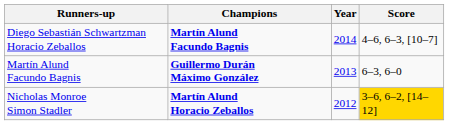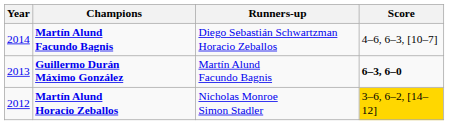 <table class="wikitable" style="font-size:90%">
 <tr>
+<th>Year</th>
+<th width="200">Champions</th>
 <th width="200">Runners-up</th>
-<th width="200">Champions</th>
-<th>Year</th>
 <th width="100">Score</th>
 </tr>
 <tr>
+<td><a href='#'>2014</a></td>
+<td> <strong><a href='#'>Martín Alund</a></strong><br> <strong><a href='#'>Facundo Bagnis</a></strong><br></td>
 <td> <a href='#'>Diego Sebastián Schwartzman</a><br> <a href='#'>Horacio Zeballos</a></td>
-<td> <strong><a href='#'>Martín Alund</a></strong><br> <strong><a href='#'>Facundo Bagnis</a></strong><br></td>
-<td><a href='#'>2014</a></td>
 <td>4–6, 6–3, [10–7]</td>
 </tr>
 <tr>
+<td><a href='#'>2013</a></td>
+<td> <strong><a href='#'>Guillermo Durán</a></strong><br> <strong><a href='#'>Máximo González</a></strong></td>
 <td> <a href='#'>Martín Alund</a><br> <a href='#'>Facundo Bagnis</a></td>
-<td> <strong><a href='#'>Guillermo Durán</a></strong><br> <strong><a href='#'>Máximo González</a></strong></td>
-<td><a href='#'>2013</a></td>
-<td>6–3, 6–0</td>
+<td><strong>6–3, 6–0</strong></td>
 </tr>
 <tr>
+<td><a href='#'>2012</a></td>
+<td> <strong><a href='#'>Martín Alund</a></strong> <br>  <strong><a href='#'>Horacio Zeballos</a></strong></td>
 <td> <a href='#'>Nicholas Monroe</a> <br>  <a href='#'>Simon Stadler</a></td>
-<td> <strong><a href='#'>Martín Alund</a></strong> <br>  <strong><a href='#'>Horacio Zeballos</a></strong></td>
-<td><a href='#'>2012</a></td>
 <td style="background: gold;">3–6, 6–2, [14–12]</td>
 </tr>
 </table>
